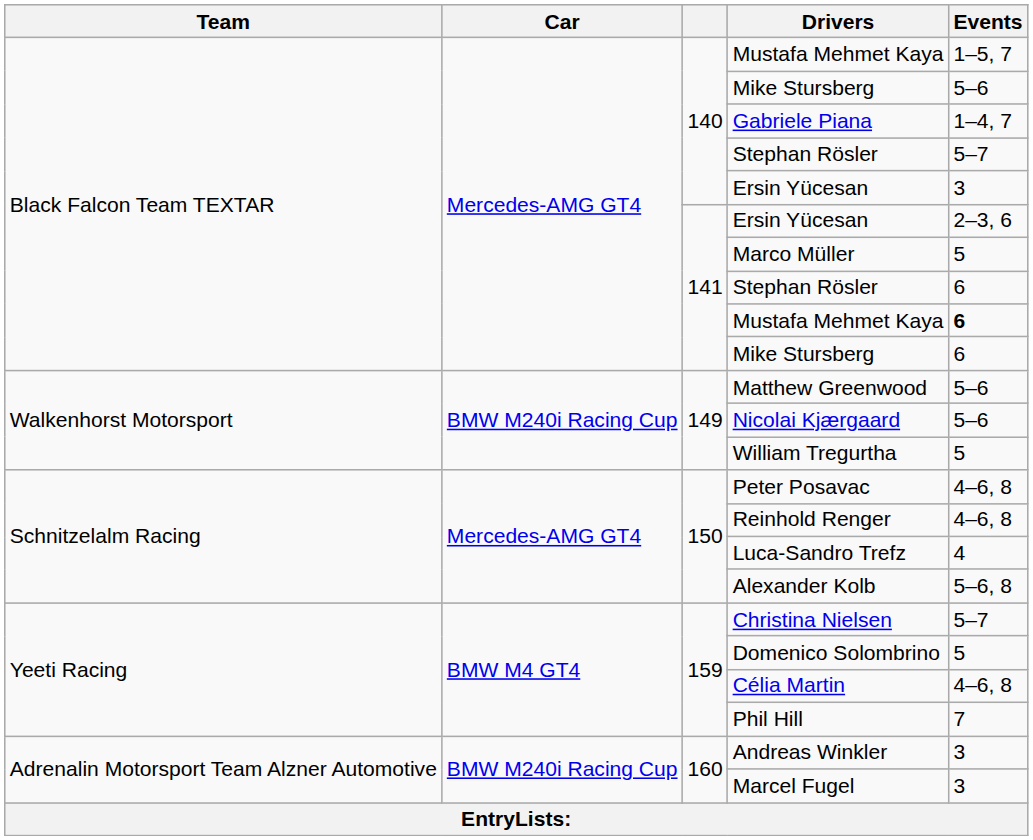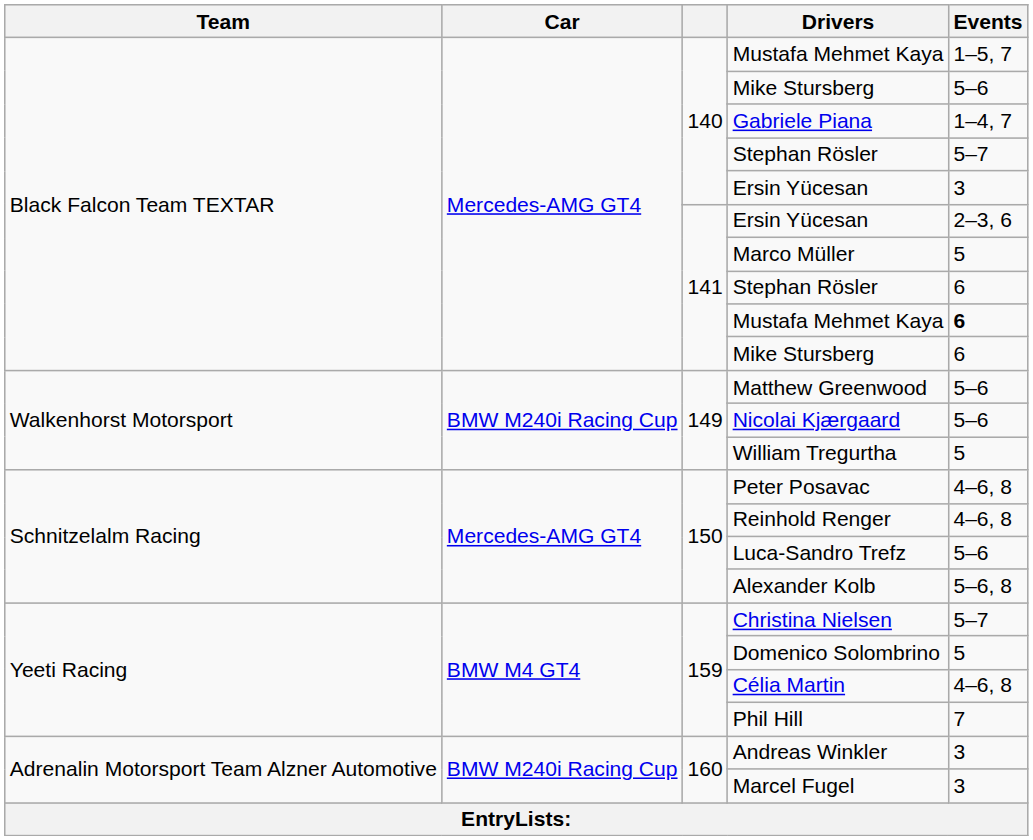 <table class="wikitable" style="font-size: 85%;">
 <tr>
 <th>Team</th>
 <th>Car</th>
 <th></th>
 <th>Drivers</th>
 <th>Events</th>
 </tr>
 <tr>
 <td rowspan="10"> Black Falcon Team TEXTAR</td>
 <td rowspan="10"><a href='#'>Mercedes-AMG GT4</a></td>
 <td rowspan="5" style="text-align:center">140</td>
 <td> Mustafa Mehmet Kaya</td>
 <td>1–5, 7</td>
 </tr>
 <tr>
 <td> Mike Stursberg</td>
 <td>5–6</td>
 </tr>
 <tr>
 <td> <a href='#'>Gabriele Piana</a></td>
 <td>1–4, 7</td>
 </tr>
 <tr>
 <td> Stephan Rösler</td>
 <td>5–7</td>
 </tr>
 <tr>
 <td> Ersin Yücesan</td>
 <td>3</td>
 </tr>
 <tr>
 <td rowspan="5" style="text-align:center">141</td>
 <td> Ersin Yücesan</td>
 <td>2–3, 6</td>
 </tr>
 <tr>
 <td> Marco Müller</td>
 <td>5</td>
 </tr>
 <tr>
 <td> Stephan Rösler</td>
 <td>6</td>
 </tr>
 <tr>
 <td> Mustafa Mehmet Kaya</td>
 <td><strong>6</strong></td>
 </tr>
 <tr>
 <td> Mike Stursberg</td>
 <td>6</td>
 </tr>
 <tr>
 <td rowspan=3> Walkenhorst Motorsport</td>
 <td rowspan=3><a href='#'>BMW M240i Racing Cup</a></td>
 <td rowspan=3 style="text-align:center">149</td>
 <td> Matthew Greenwood</td>
 <td>5–6</td>
 </tr>
 <tr>
 <td> <a href='#'>Nicolai Kjærgaard</a></td>
 <td>5–6</td>
 </tr>
 <tr>
 <td> William Tregurtha</td>
 <td>5</td>
 </tr>
 <tr>
 <td rowspan=4> Schnitzelalm Racing</td>
 <td rowspan=4><a href='#'>Mercedes-AMG GT4</a></td>
 <td rowspan=4 style="text-align:center">150</td>
 <td> Peter Posavac</td>
 <td>4–6, 8</td>
 </tr>
 <tr>
 <td> Reinhold Renger</td>
 <td>4–6, 8</td>
 </tr>
 <tr>
 <td> Luca-Sandro Trefz</td>
-<td>4</td>
+<td>5–6</td>
 </tr>
 <tr>
 <td> Alexander Kolb</td>
 <td>5–6, 8</td>
 </tr>
 <tr>
 <td rowspan="4"> Yeeti Racing</td>
 <td rowspan="4"><a href='#'>BMW M4 GT4</a></td>
 <td rowspan="4" style="text-align:center">159</td>
 <td> <a href='#'>Christina Nielsen</a></td>
 <td>5–7</td>
 </tr>
 <tr>
 <td> Domenico Solombrino</td>
 <td>5</td>
 </tr>
 <tr>
 <td> <a href='#'>Célia Martin</a></td>
 <td>4–6, 8</td>
 </tr>
 <tr>
 <td> Phil Hill</td>
 <td>7</td>
 </tr>
 <tr>
 <td rowspan=2> Adrenalin Motorsport Team Alzner Automotive</td>
 <td rowspan=2><a href='#'>BMW M240i Racing Cup</a></td>
 <td rowspan=2 style="text-align:center">160</td>
 <td> Andreas Winkler</td>
 <td>3</td>
 </tr>
 <tr>
 <td> Marcel Fugel</td>
 <td>3</td>
 </tr>
 <tr>
 <th colspan="5">EntryLists:</th>
 </tr>
 </table>
